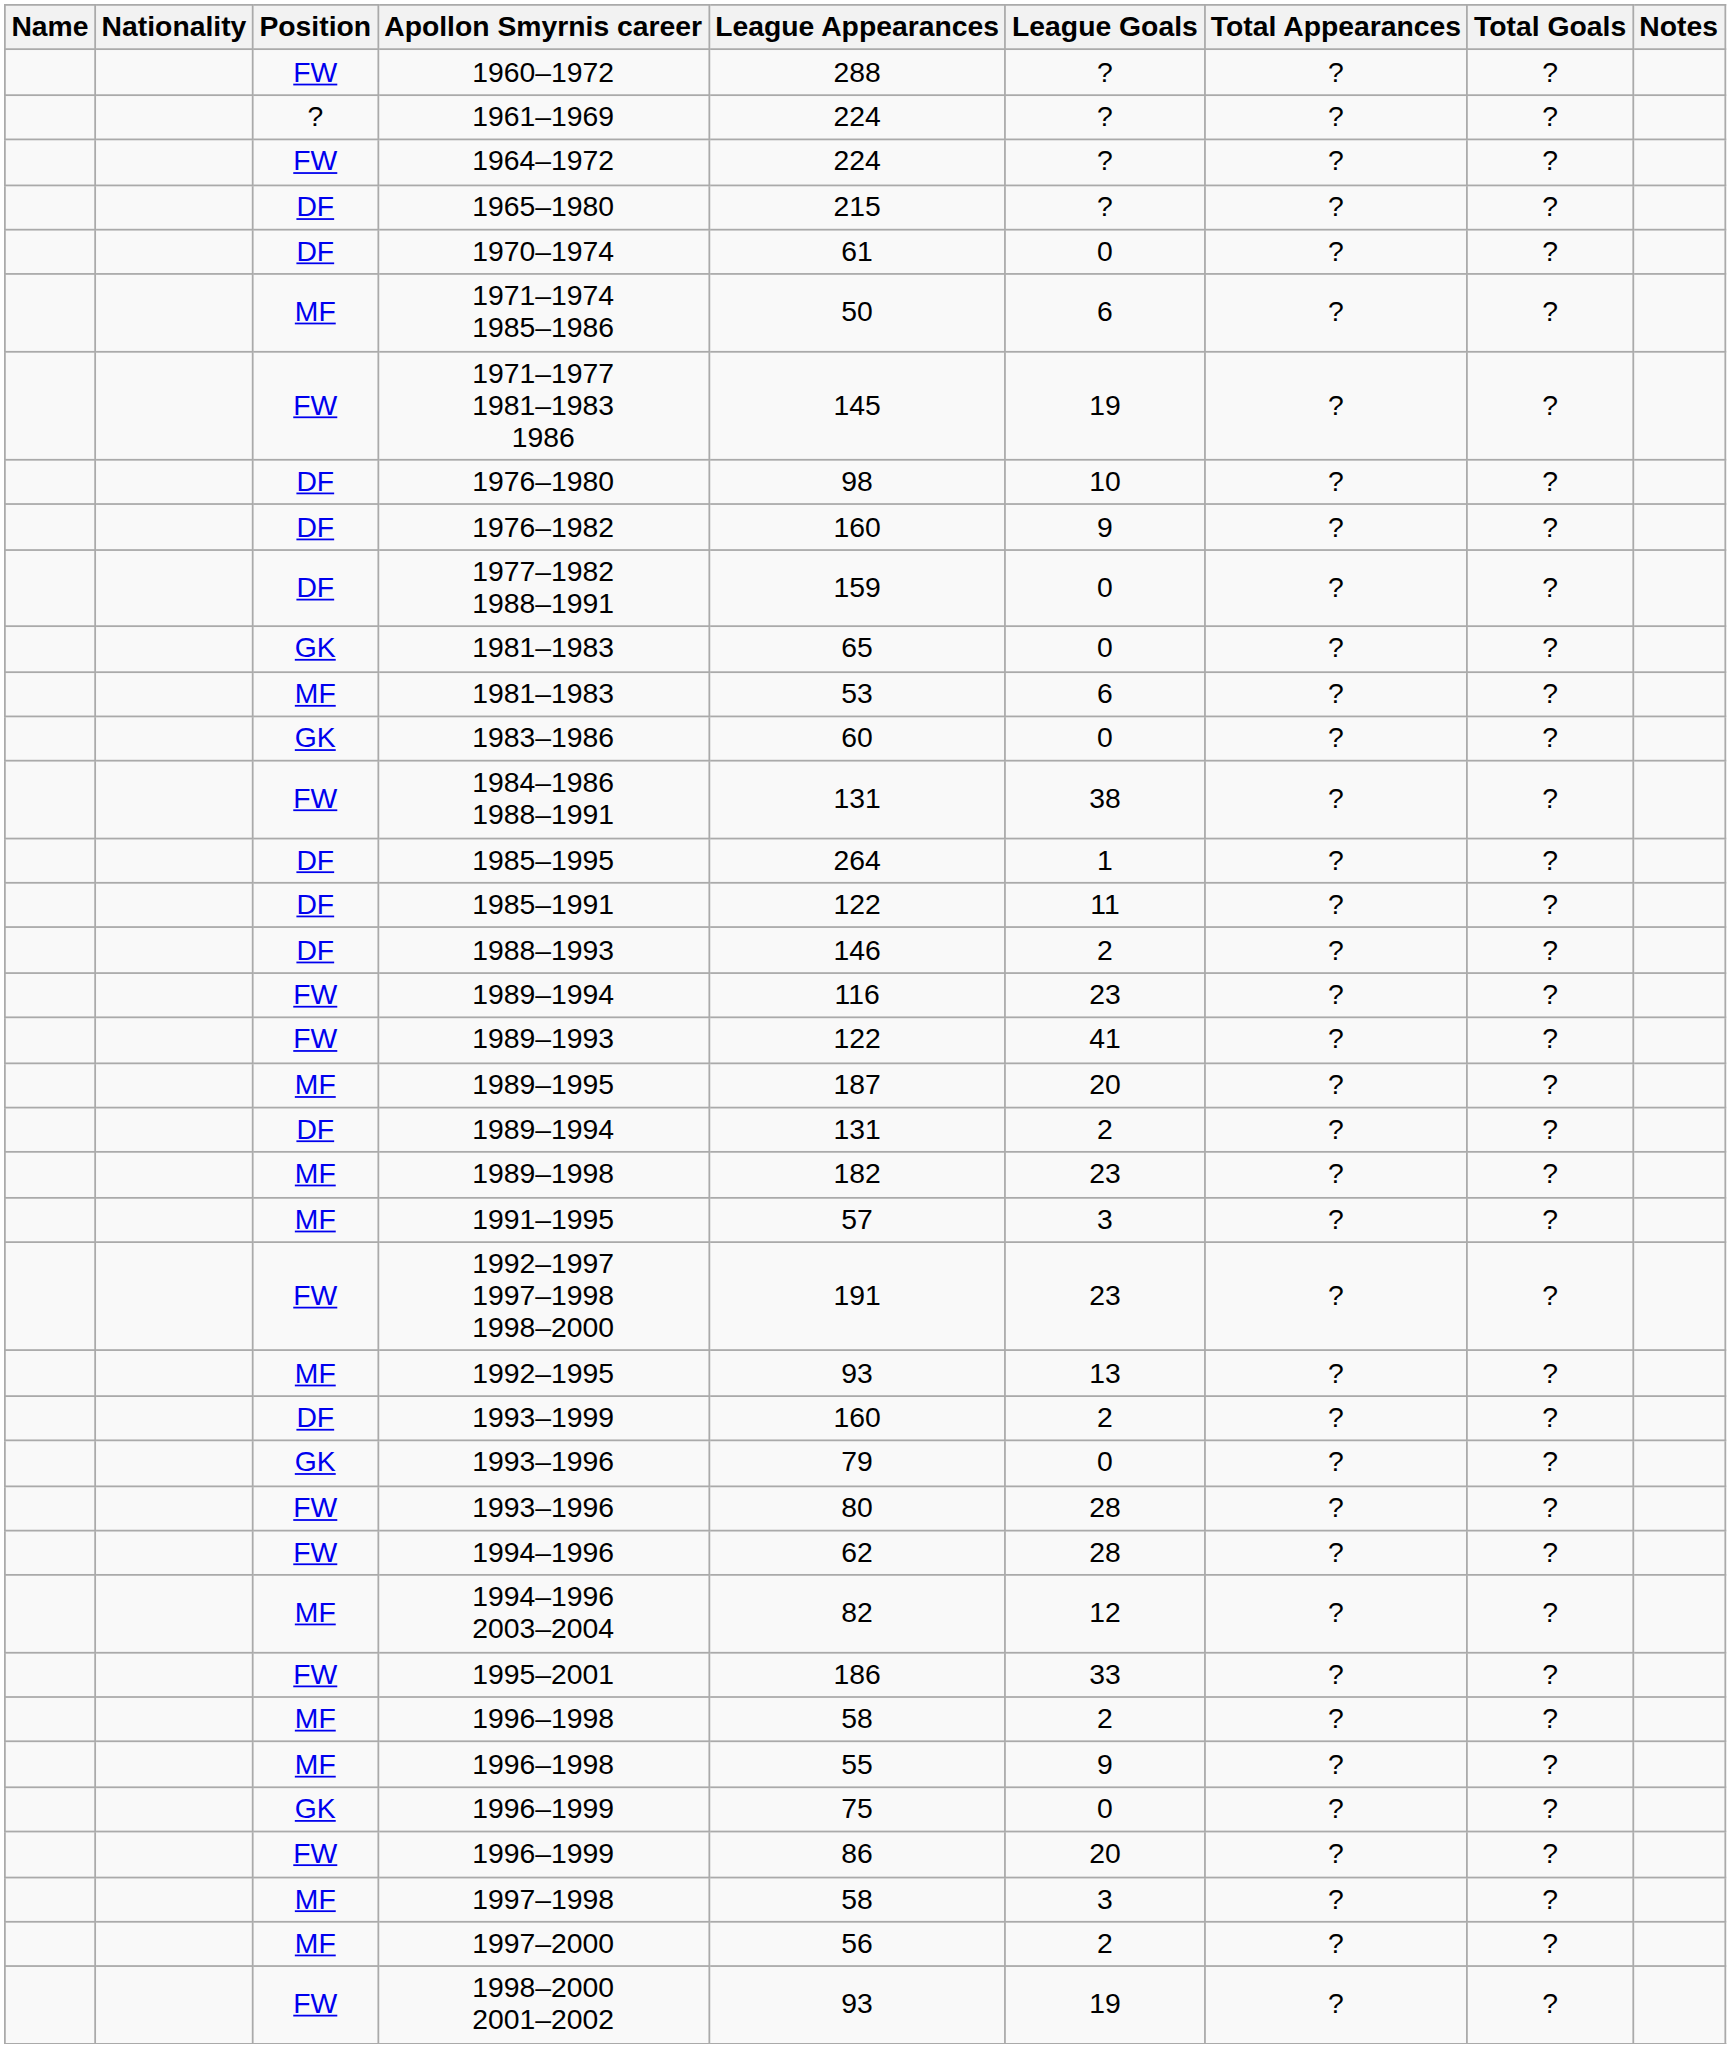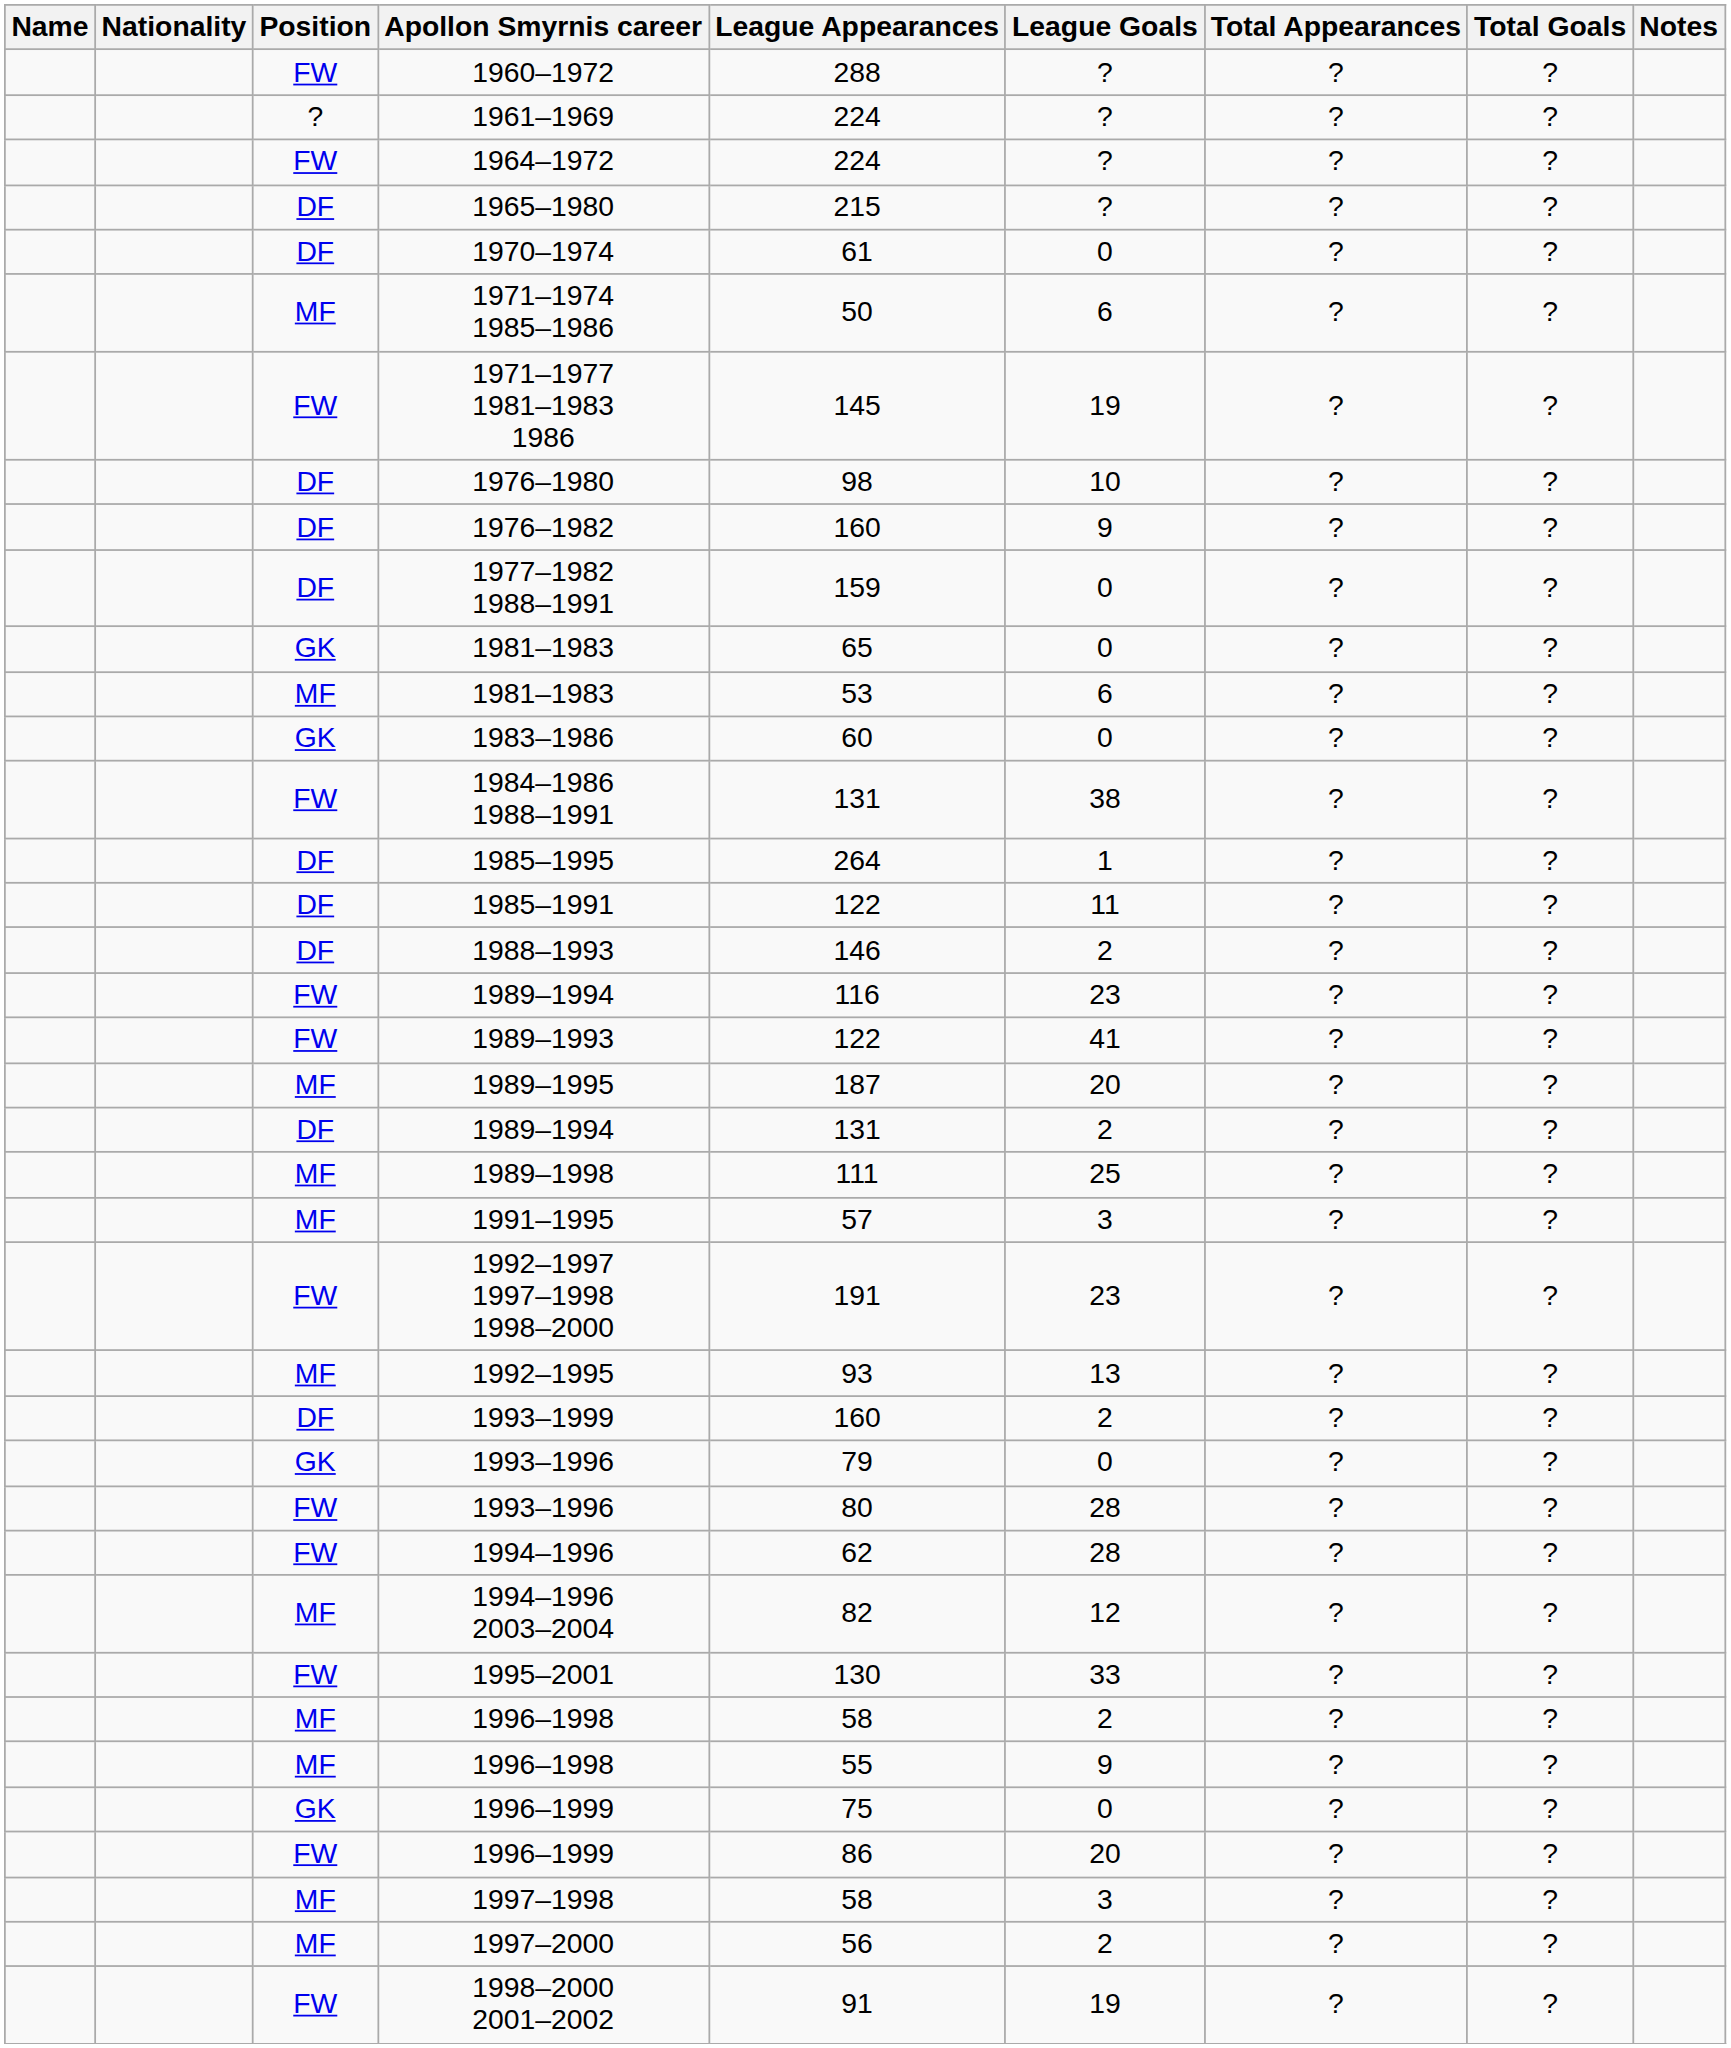 <table class="wikitable sortable" style="text-align:center;">
 <tr>
 <th>Name</th>
 <th>Nationality</th>
 <th>Position</th>
 <th>Apollon Smyrnis career</th>
 <th>League Appearances</th>
 <th>League Goals</th>
 <th>Total Appearances</th>
 <th>Total Goals</th>
 <th class="unsortable">Notes</th>
 </tr>
 <tr>
 <td align=left></td>
 <td align=left></td>
 <td><a href='#'>FW</a></td>
 <td>1960–1972</td>
 <td>288</td>
 <td>?</td>
 <td>?</td>
 <td>?</td>
 <td></td>
 </tr>
 <tr>
 <td align=left></td>
 <td align=left></td>
 <td>?</td>
 <td>1961–1969</td>
 <td>224</td>
 <td>?</td>
 <td>?</td>
 <td>?</td>
 <td></td>
 </tr>
 <tr>
 <td align=left></td>
 <td align=left></td>
 <td><a href='#'>FW</a></td>
 <td>1964–1972</td>
 <td>224</td>
 <td>?</td>
 <td>?</td>
 <td>?</td>
 <td></td>
 </tr>
 <tr>
 <td align=left></td>
 <td align=left></td>
 <td><a href='#'>DF</a></td>
 <td>1965–1980</td>
 <td>215</td>
 <td>?</td>
 <td>?</td>
 <td>?</td>
 <td></td>
 </tr>
 <tr>
 <td align=left></td>
 <td align=left></td>
 <td><a href='#'>DF</a></td>
 <td>1970–1974</td>
 <td>61</td>
 <td>0</td>
 <td>?</td>
 <td>?</td>
 <td></td>
 </tr>
 <tr>
 <td align=left></td>
 <td align=left></td>
 <td><a href='#'>MF</a></td>
 <td>1971–1974<br>1985–1986</td>
 <td>50</td>
 <td>6</td>
 <td>?</td>
 <td>?</td>
 <td></td>
 </tr>
 <tr>
 <td align=left></td>
 <td align=left></td>
 <td><a href='#'>FW</a></td>
 <td>1971–1977<br>1981–1983<br>1986</td>
 <td>145</td>
 <td>19</td>
 <td>?</td>
 <td>?</td>
 <td></td>
 </tr>
 <tr>
 <td align=left></td>
 <td align=left></td>
 <td><a href='#'>DF</a></td>
 <td>1976–1980</td>
 <td>98</td>
 <td>10</td>
 <td>?</td>
 <td>?</td>
 <td></td>
 </tr>
 <tr>
 <td align=left></td>
 <td align=left></td>
 <td><a href='#'>DF</a></td>
 <td>1976–1982</td>
 <td>160</td>
 <td>9</td>
 <td>?</td>
 <td>?</td>
 <td></td>
 </tr>
 <tr>
 <td align=left></td>
 <td align=left></td>
 <td><a href='#'>DF</a></td>
 <td>1977–1982<br>1988–1991</td>
 <td>159</td>
 <td>0</td>
 <td>?</td>
 <td>?</td>
 <td></td>
 </tr>
 <tr>
 <td align=left></td>
 <td align=left></td>
 <td><a href='#'>GK</a></td>
 <td>1981–1983</td>
 <td>65</td>
 <td>0</td>
 <td>?</td>
 <td>?</td>
 <td></td>
 </tr>
 <tr>
 <td align=left></td>
 <td align=left></td>
 <td><a href='#'>MF</a></td>
 <td>1981–1983</td>
 <td>53</td>
 <td>6</td>
 <td>?</td>
 <td>?</td>
 <td></td>
 </tr>
 <tr>
 <td align=left></td>
 <td align=left></td>
 <td><a href='#'>GK</a></td>
 <td>1983–1986</td>
 <td>60</td>
 <td>0</td>
 <td>?</td>
 <td>?</td>
 <td></td>
 </tr>
 <tr>
 <td align=left></td>
 <td align=left></td>
 <td><a href='#'>FW</a></td>
 <td>1984–1986<br>1988–1991</td>
 <td>131</td>
 <td>38</td>
 <td>?</td>
 <td>?</td>
 <td></td>
 </tr>
 <tr>
 <td align=left></td>
 <td align=left></td>
 <td><a href='#'>DF</a></td>
 <td>1985–1995</td>
 <td>264</td>
 <td>1</td>
 <td>?</td>
 <td>?</td>
 <td></td>
 </tr>
 <tr>
 <td align=left></td>
 <td align=left></td>
 <td><a href='#'>DF</a></td>
 <td>1985–1991</td>
 <td>122</td>
 <td>11</td>
 <td>?</td>
 <td>?</td>
 <td></td>
 </tr>
 <tr>
 <td align=left></td>
 <td align=left></td>
 <td><a href='#'>DF</a></td>
 <td>1988–1993</td>
 <td>146</td>
 <td>2</td>
 <td>?</td>
 <td>?</td>
 <td></td>
 </tr>
 <tr>
 <td align=left></td>
 <td align=left></td>
 <td><a href='#'>FW</a></td>
 <td>1989–1994</td>
 <td>116</td>
 <td>23</td>
 <td>?</td>
 <td>?</td>
 <td></td>
 </tr>
 <tr>
 <td align=left></td>
 <td align=left></td>
 <td><a href='#'>FW</a></td>
 <td>1989–1993</td>
 <td>122</td>
 <td>41</td>
 <td>?</td>
 <td>?</td>
 <td></td>
 </tr>
 <tr>
 <td align=left></td>
 <td align=left></td>
 <td><a href='#'>MF</a></td>
 <td>1989–1995</td>
 <td>187</td>
 <td>20</td>
 <td>?</td>
 <td>?</td>
 <td></td>
 </tr>
 <tr>
 <td align=left></td>
 <td align=left></td>
 <td><a href='#'>DF</a></td>
 <td>1989–1994</td>
 <td>131</td>
 <td>2</td>
 <td>?</td>
 <td>?</td>
 <td></td>
 </tr>
 <tr>
 <td align=left></td>
 <td align=left></td>
 <td><a href='#'>MF</a></td>
 <td>1989–1998</td>
-<td>182</td>
-<td>23</td>
+<td>111</td>
+<td>25</td>
 <td>?</td>
 <td>?</td>
 <td></td>
 </tr>
 <tr>
 <td align=left></td>
 <td align=left></td>
 <td><a href='#'>MF</a></td>
 <td>1991–1995</td>
 <td>57</td>
 <td>3</td>
 <td>?</td>
 <td>?</td>
 <td></td>
 </tr>
 <tr>
 <td align=left></td>
 <td align=left></td>
 <td><a href='#'>FW</a></td>
 <td>1992–1997<br>1997–1998<br>1998–2000</td>
 <td>191</td>
 <td>23</td>
 <td>?</td>
 <td>?</td>
 <td></td>
 </tr>
 <tr>
 <td align=left></td>
 <td align=left></td>
 <td><a href='#'>MF</a></td>
 <td>1992–1995</td>
 <td>93</td>
 <td>13</td>
 <td>?</td>
 <td>?</td>
 <td></td>
 </tr>
 <tr>
 <td align=left></td>
 <td align=left></td>
 <td><a href='#'>DF</a></td>
 <td>1993–1999</td>
 <td>160</td>
 <td>2</td>
 <td>?</td>
 <td>?</td>
 <td></td>
 </tr>
 <tr>
 <td align=left></td>
 <td align=left></td>
 <td><a href='#'>GK</a></td>
 <td>1993–1996</td>
 <td>79</td>
 <td>0</td>
 <td>?</td>
 <td>?</td>
 <td></td>
 </tr>
 <tr>
 <td align=left></td>
 <td align=left></td>
 <td><a href='#'>FW</a></td>
 <td>1993–1996</td>
 <td>80</td>
 <td>28</td>
 <td>?</td>
 <td>?</td>
 <td></td>
 </tr>
 <tr>
 <td align=left></td>
 <td align=left></td>
 <td><a href='#'>FW</a></td>
 <td>1994–1996</td>
 <td>62</td>
 <td>28</td>
 <td>?</td>
 <td>?</td>
 <td></td>
 </tr>
 <tr>
 <td align=left></td>
 <td align=left></td>
 <td><a href='#'>MF</a></td>
 <td>1994–1996<br>2003–2004</td>
 <td>82</td>
 <td>12</td>
 <td>?</td>
 <td>?</td>
 <td></td>
 </tr>
 <tr>
 <td align=left></td>
 <td align=left></td>
 <td><a href='#'>FW</a></td>
 <td>1995–2001</td>
-<td>186</td>
+<td>130</td>
 <td>33</td>
 <td>?</td>
 <td>?</td>
 <td></td>
 </tr>
 <tr>
 <td align=left></td>
 <td align=left></td>
 <td><a href='#'>MF</a></td>
 <td>1996–1998</td>
 <td>58</td>
 <td>2</td>
 <td>?</td>
 <td>?</td>
 <td></td>
 </tr>
 <tr>
 <td align=left></td>
 <td align=left></td>
 <td><a href='#'>MF</a></td>
 <td>1996–1998</td>
 <td>55</td>
 <td>9</td>
 <td>?</td>
 <td>?</td>
 <td></td>
 </tr>
 <tr>
 <td align=left></td>
 <td align=left></td>
 <td><a href='#'>GK</a></td>
 <td>1996–1999</td>
 <td>75</td>
 <td>0</td>
 <td>?</td>
 <td>?</td>
 <td></td>
 </tr>
 <tr>
 <td align=left></td>
 <td align=left></td>
 <td><a href='#'>FW</a></td>
 <td>1996–1999</td>
 <td>86</td>
 <td>20</td>
 <td>?</td>
 <td>?</td>
 <td></td>
 </tr>
 <tr>
 <td align=left></td>
 <td align=left></td>
 <td><a href='#'>MF</a></td>
 <td>1997–1998</td>
 <td>58</td>
 <td>3</td>
 <td>?</td>
 <td>?</td>
 <td></td>
 </tr>
 <tr>
 <td align=left></td>
 <td align=left></td>
 <td><a href='#'>MF</a></td>
 <td>1997–2000</td>
 <td>56</td>
 <td>2</td>
 <td>?</td>
 <td>?</td>
 <td></td>
 </tr>
 <tr>
 <td align=left></td>
 <td align=left></td>
 <td><a href='#'>FW</a></td>
 <td>1998–2000<br>2001–2002</td>
-<td>93</td>
+<td>91</td>
 <td>19</td>
 <td>?</td>
 <td>?</td>
 <td></td>
 </tr>
 <tr>
 </tr>
 </table>
